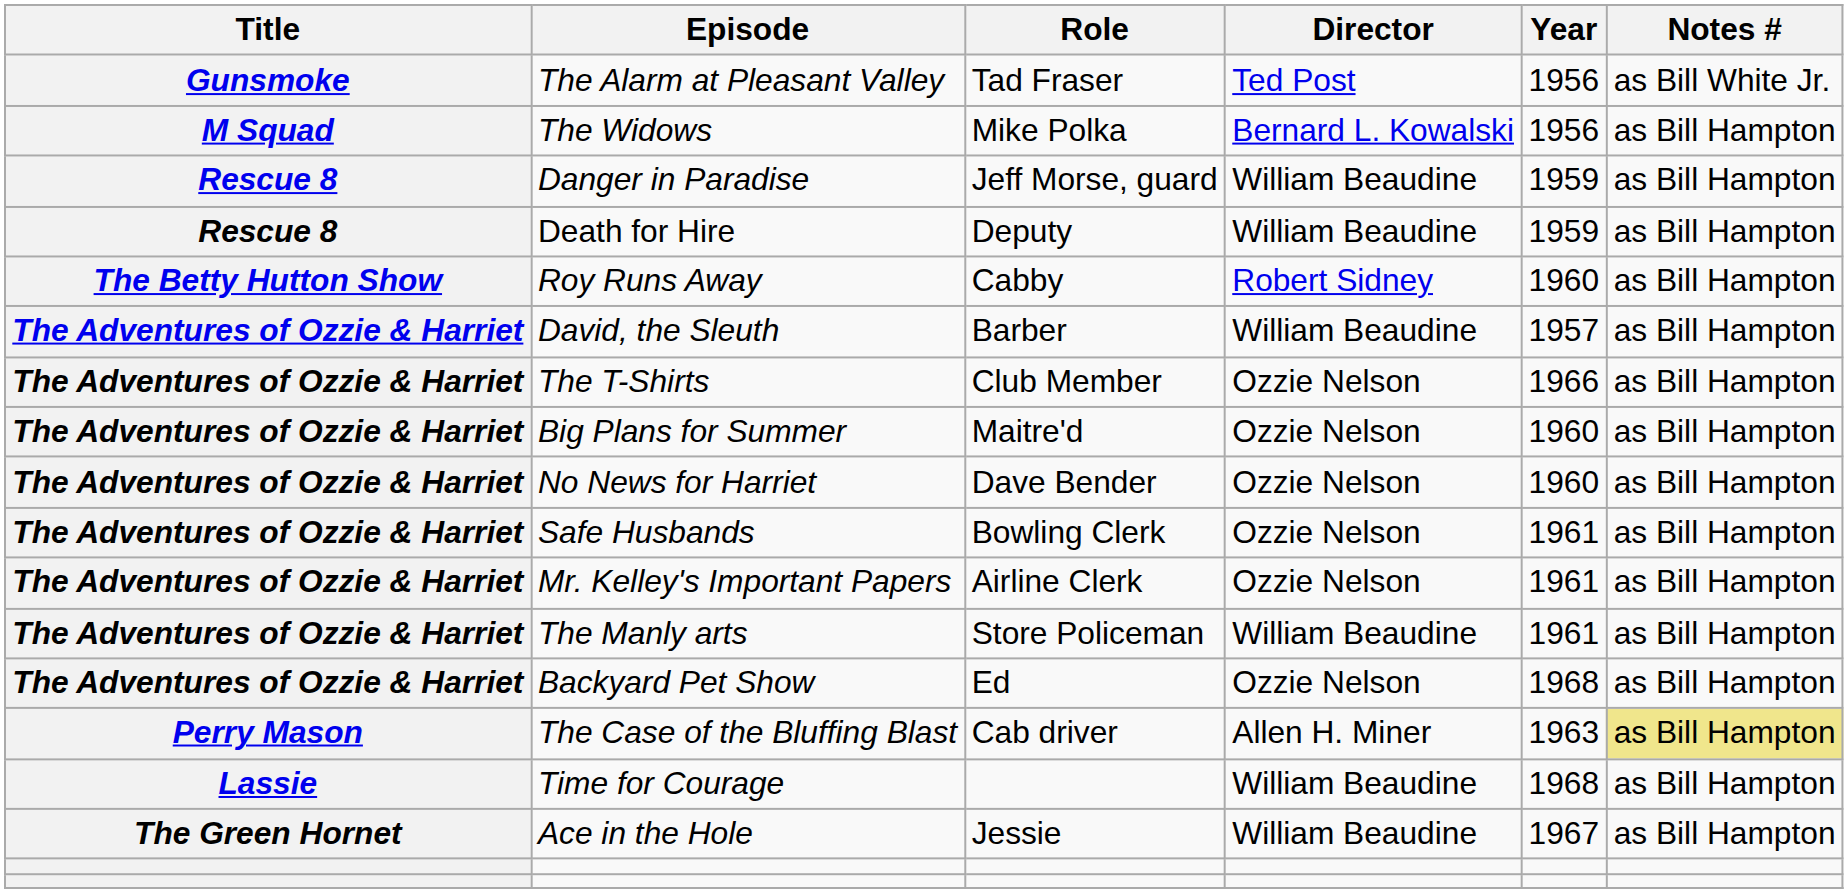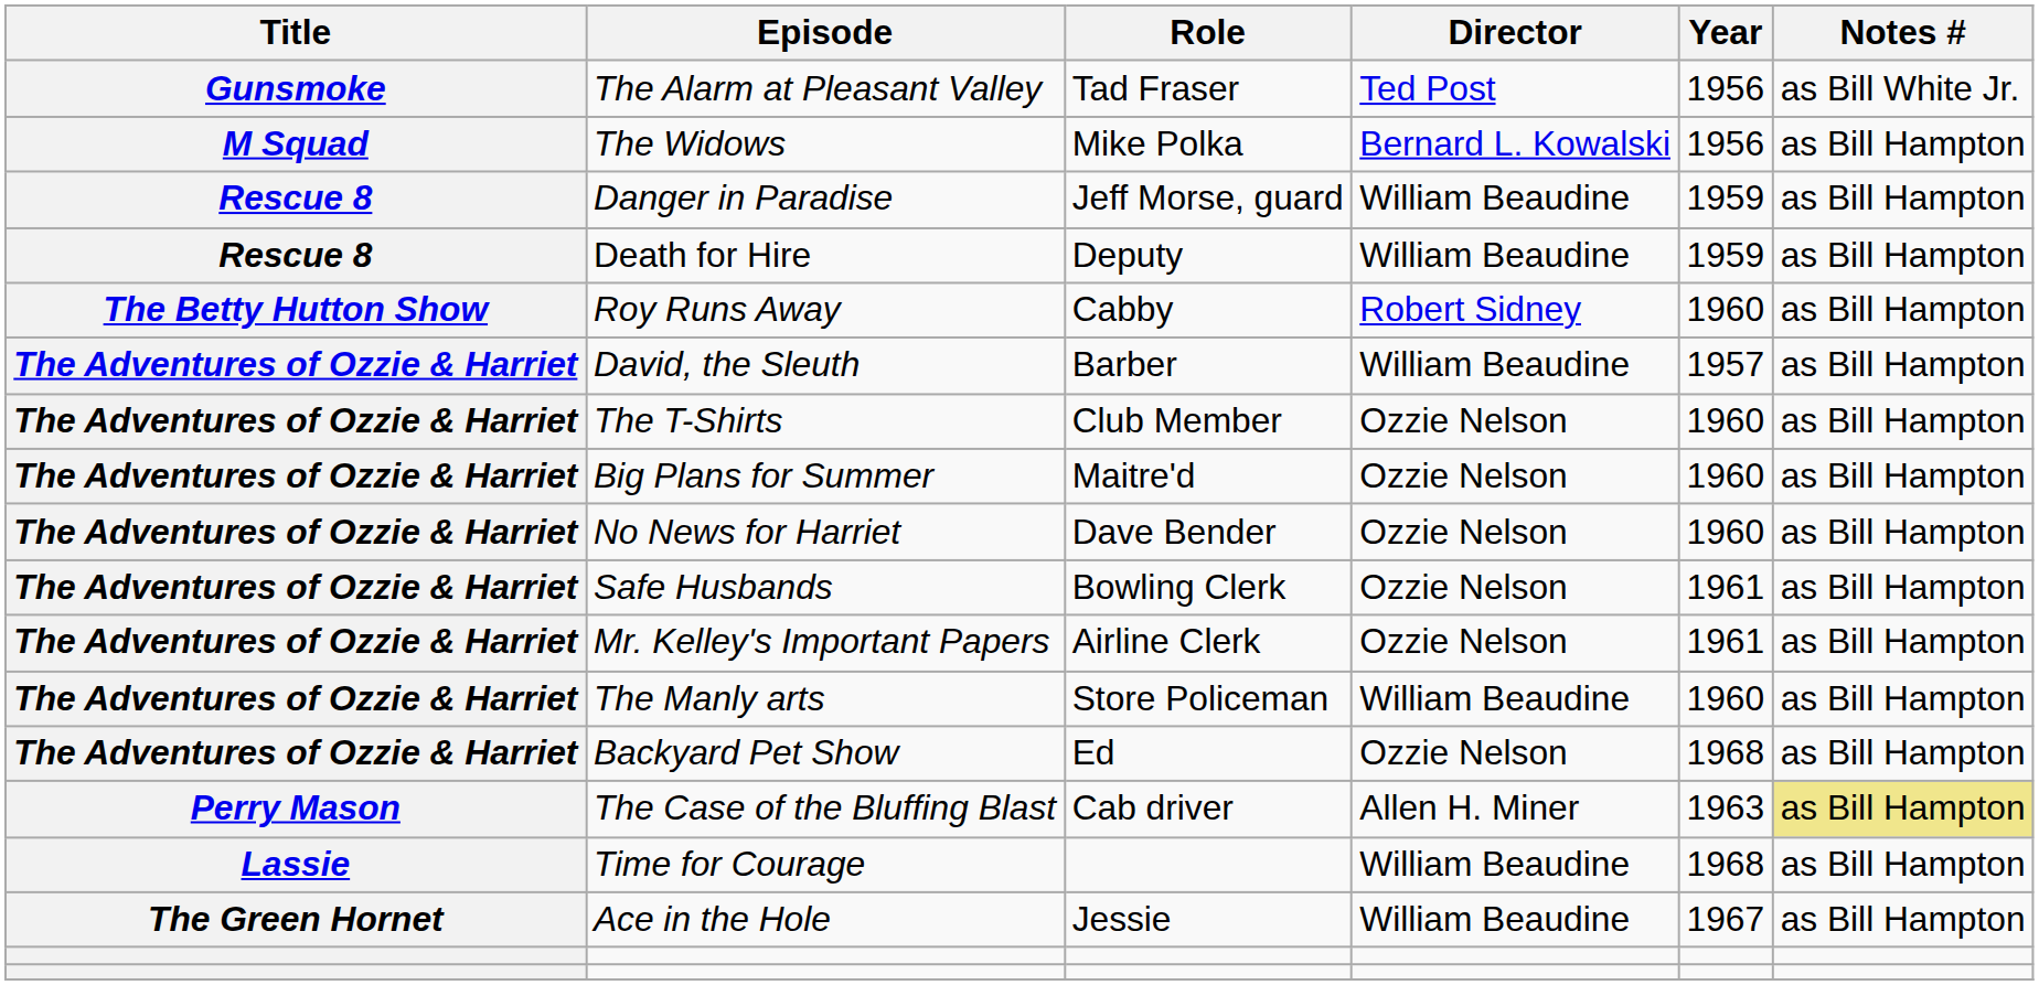 <table class="wikitable plainrowheaders sortable">
 <tr>
 <th scope="col">Title</th>
 <th scope="col">Episode</th>
 <th scope="col">Role</th>
 <th scope="col">Director</th>
 <th scope="col">Year</th>
 <th scope="col" class="unsortable">Notes #</th>
 </tr>
 <tr>
 <th scope="row"><em><a href='#'>Gunsmoke</a></em></th>
 <td><em>The Alarm at Pleasant Valley</em></td>
 <td>Tad Fraser</td>
 <td><a href='#'>Ted Post</a></td>
 <td>1956</td>
 <td>as Bill White Jr.</td>
 </tr>
 <tr>
 <th scope="row"><em><a href='#'>M Squad</a></em></th>
 <td><em>The Widows</em></td>
 <td>Mike Polka</td>
 <td><a href='#'>Bernard L. Kowalski</a></td>
 <td>1956</td>
 <td>as Bill Hampton</td>
 </tr>
 <tr>
 <th scope="row"><em><a href='#'>Rescue 8</a></em></th>
 <td><em>Danger in Paradise</em></td>
 <td>Jeff Morse, guard</td>
 <td>William Beaudine</td>
 <td>1959</td>
 <td>as Bill Hampton</td>
 </tr>
 <tr>
 <th scope="row"><em>Rescue 8</em></th>
 <td>Death for Hire</td>
 <td>Deputy</td>
 <td>William Beaudine</td>
 <td>1959</td>
 <td>as Bill Hampton</td>
 </tr>
 <tr>
 <th scope="row"><em><a href='#'>The Betty Hutton Show</a></em></th>
 <td><em>Roy Runs Away</em></td>
 <td>Cabby</td>
 <td><a href='#'>Robert Sidney</a></td>
 <td>1960</td>
 <td>as Bill Hampton</td>
 </tr>
 <tr>
 <th scope="row"><em><a href='#'>The Adventures of Ozzie & Harriet</a></em></th>
 <td><em>David, the Sleuth</em></td>
 <td>Barber</td>
 <td>William Beaudine</td>
 <td>1957</td>
 <td>as Bill Hampton</td>
 </tr>
 <tr>
 <th scope="row"><em>The Adventures of Ozzie & Harriet</em></th>
 <td><em>The T-Shirts</em></td>
 <td>Club Member</td>
 <td>Ozzie Nelson</td>
-<td>1966</td>
+<td>1960</td>
 <td>as Bill Hampton</td>
 </tr>
 <tr>
 <th scope="row"><em>The Adventures of Ozzie & Harriet</em></th>
 <td><em>Big Plans for Summer</em></td>
 <td>Maitre'd</td>
 <td>Ozzie Nelson</td>
 <td>1960</td>
 <td>as Bill Hampton</td>
 </tr>
 <tr>
 <th scope="row"><em>The Adventures of Ozzie & Harriet</em></th>
 <td><em>No News for Harriet</em></td>
 <td>Dave Bender</td>
 <td>Ozzie Nelson</td>
 <td>1960</td>
 <td>as Bill Hampton</td>
 </tr>
 <tr>
 <th scope="row"><em>The Adventures of Ozzie & Harriet</em></th>
 <td><em>Safe Husbands</em></td>
 <td>Bowling Clerk</td>
 <td>Ozzie Nelson</td>
 <td>1961</td>
 <td>as Bill Hampton</td>
 </tr>
 <tr>
 <th scope="row"><em>The Adventures of Ozzie & Harriet</em></th>
 <td><em> Mr. Kelley's Important Papers</em></td>
 <td>Airline Clerk</td>
 <td>Ozzie Nelson</td>
 <td>1961</td>
 <td>as Bill Hampton</td>
 </tr>
 <tr>
 <th scope="row"><em>The Adventures of Ozzie & Harriet</em></th>
 <td><em>The Manly arts</em></td>
 <td>Store Policeman</td>
 <td>William Beaudine</td>
-<td>1961</td>
+<td>1960</td>
 <td>as Bill Hampton</td>
 </tr>
 <tr>
 <th scope="row"><em>The Adventures of Ozzie & Harriet</em></th>
 <td><em>Backyard Pet Show</em></td>
 <td>Ed</td>
 <td>Ozzie Nelson</td>
 <td>1968</td>
 <td>as Bill Hampton</td>
 </tr>
 <tr>
 <th scope="row"><em><a href='#'>Perry Mason</a></em></th>
 <td><em>The Case of the Bluffing Blast </em></td>
 <td>Cab driver</td>
 <td>Allen H. Miner</td>
 <td>1963</td>
 <td style="background: khaki;">as Bill Hampton</td>
 </tr>
 <tr>
 <th scope="row"><em><a href='#'>Lassie</a></em></th>
 <td><em>Time for Courage</em></td>
 <td></td>
 <td>William Beaudine</td>
 <td>1968</td>
 <td>as Bill Hampton</td>
 </tr>
 <tr>
 <th scope="row"><em>The Green Hornet </em></th>
 <td><em>Ace in the Hole </em></td>
 <td>Jessie</td>
 <td>William Beaudine</td>
 <td>1967</td>
 <td>as Bill Hampton</td>
 </tr>
 <tr>
 <th scope="row"></th>
 <td></td>
 <td></td>
 <td></td>
 <td></td>
 <td></td>
 </tr>
 <tr>
 <th scope="row"></th>
 <td></td>
 <td></td>
 <td></td>
 <td></td>
 <td></td>
 </tr>
 <tr>
 </tr>
 </table>
